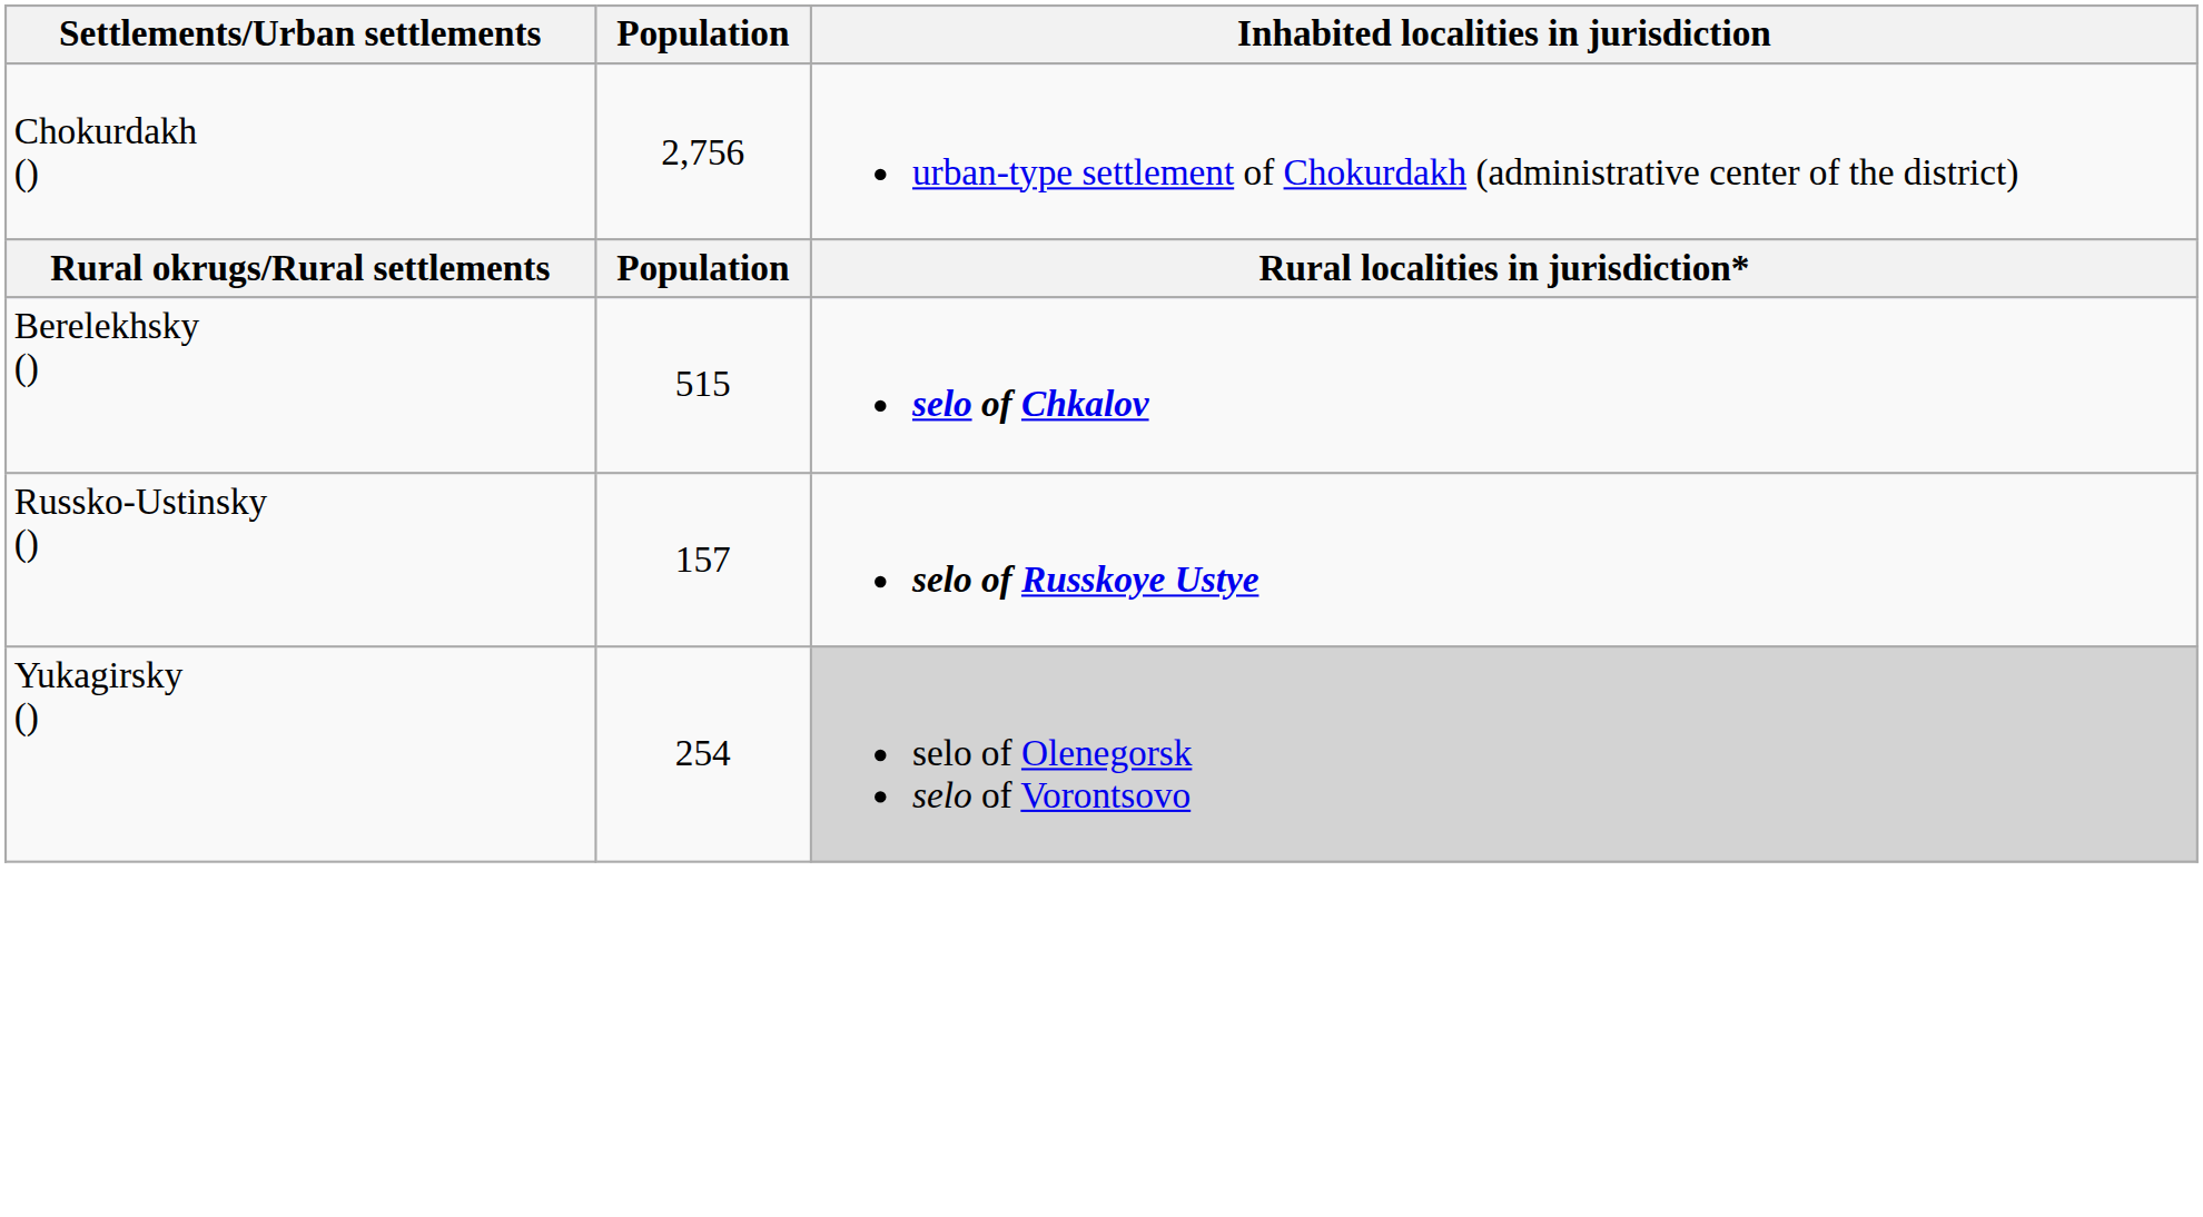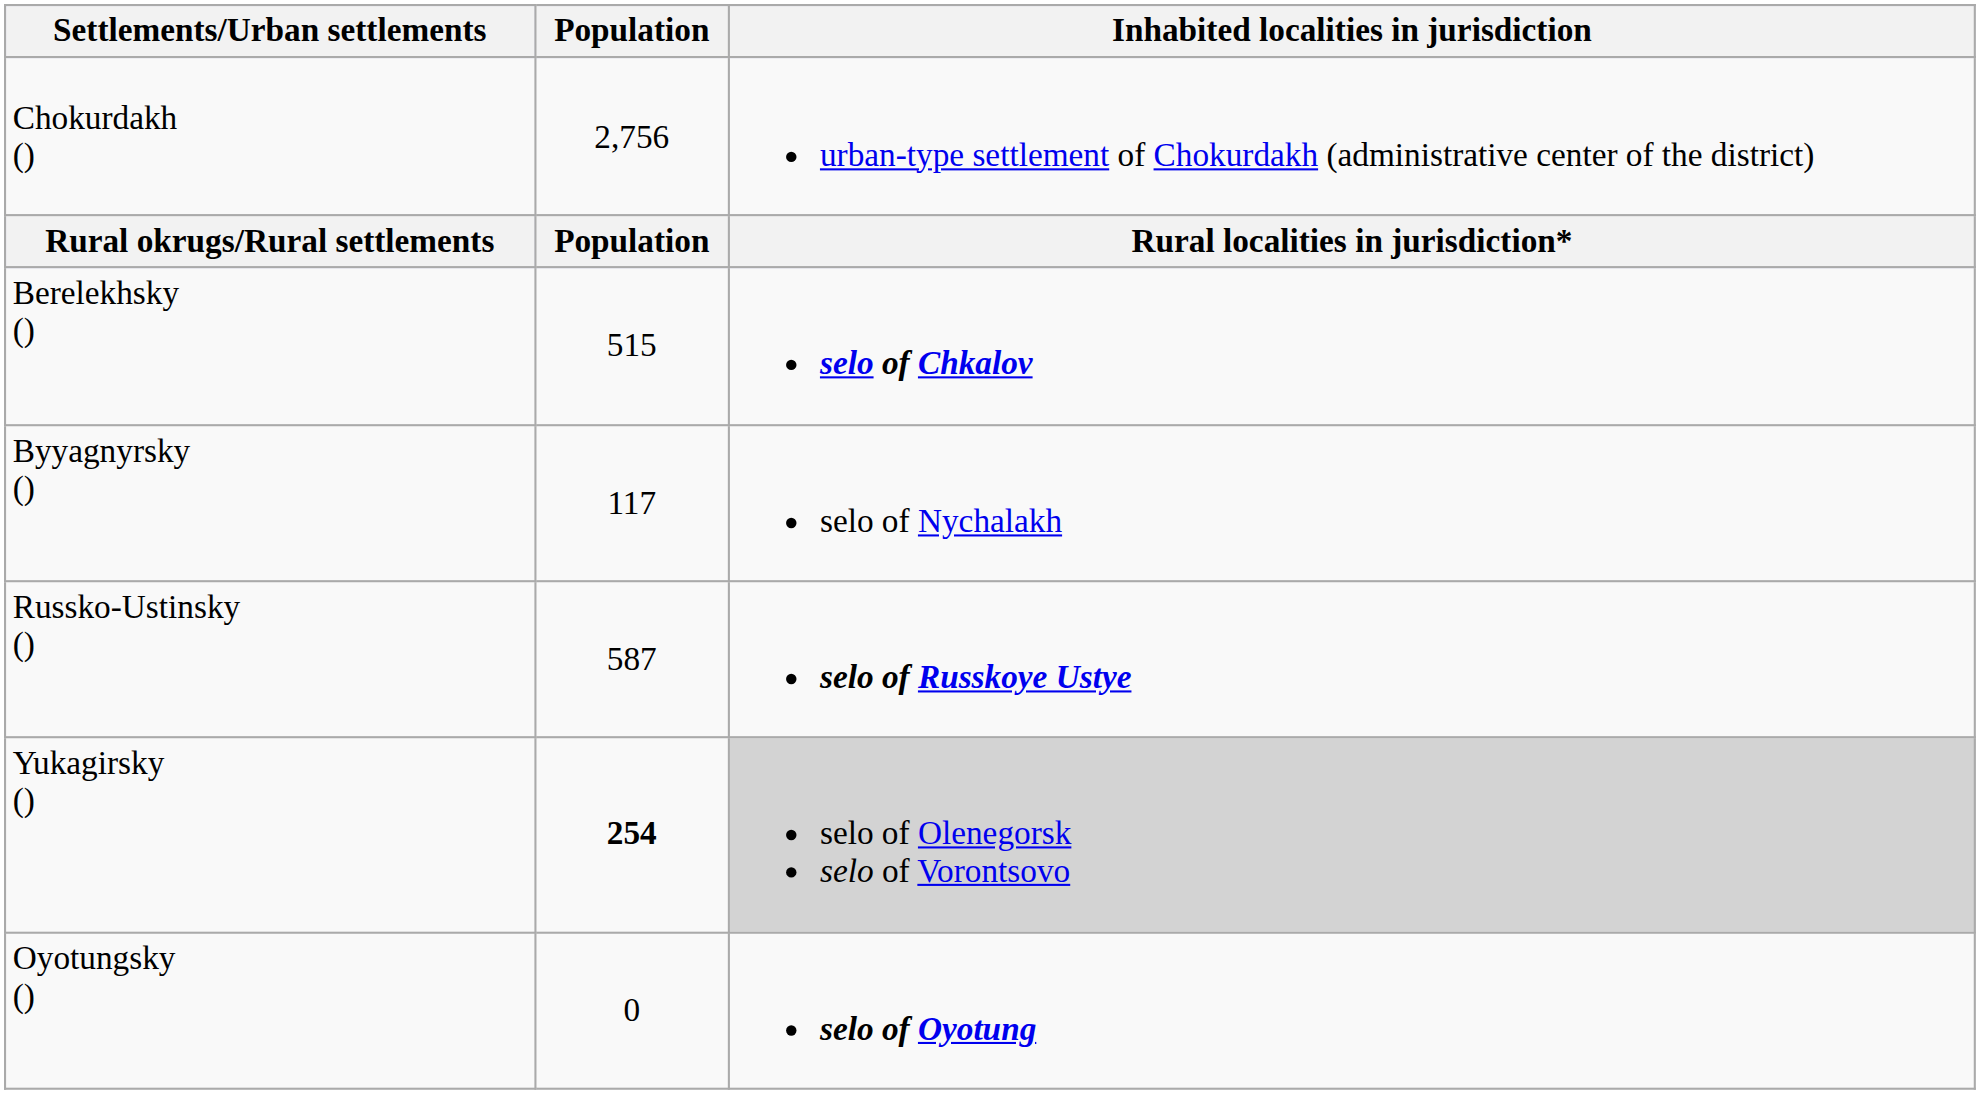 <table class="wikitable" style="width:75%">
 <tr bgcolor="#CCCCFF" align="left">
 <th>Settlements/Urban settlements</th>
 <th>Population</th>
 <th>Inhabited localities in jurisdiction</th>
 </tr>
 <tr>
 <td valign="center">Chokurdakh<br>()</td>
 <td align="center">2,756</td>
 <td><br><ul><li><a href='#'>urban-type settlement</a> of <a href='#'>Chokurdakh</a> (administrative center of the district)</li></ul></td>
 </tr>
 <tr bgcolor="#CCCCFF" align="left">
 <th>Rural okrugs/Rural settlements</th>
 <th>Population</th>
 <th>Rural localities in jurisdiction*</th>
 </tr>
 <tr>
 <td valign="top">Berelekhsky<br>()</td>
 <td align="center">515</td>
 <td><br><ul><li><strong><em><a href='#'>selo</a><em> of <a href='#'>Chkalov</a><strong></li></ul></td>
 </tr>
 <tr>
+<td valign="top">Byyagnyrsky<br>()</td>
+<td align="center">117</td>
+<td><br><ul><li></em></strong>selo</em> of <a href='#'>Nychalakh</a></strong></li></ul></td>
+</tr>
+<tr>
 <td valign="top">Russko-Ustinsky<br>()</td>
-<td align="center">157</td>
+<td align="center">587</td>
 <td><br><ul><li><strong><em>selo<em> of <a href='#'>Russkoye Ustye </a><strong></li></ul></td>
 </tr>
 <tr>
 <td valign="top">Yukagirsky<br>()</td>
-<td align="center">254</td>
+<td align="center"><strong>254</strong></td>
 <td style="background: lightgrey;"><br><ul><li></em></strong>selo</em> of <a href='#'>Olenegorsk</a></strong></li><li><em>selo</em> of <a href='#'>Vorontsovo</a></li></ul></td>
 </tr>
+<tr>
+<td valign="top">Oyotungsky<br>()</td>
+<td align="center">0</td>
+<td><br><ul><li><strong><em>selo<em> of <a href='#'>Oyotung</a><strong></li></ul></td>
+</tr>
 </table>
